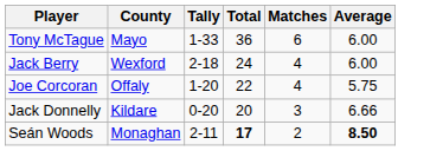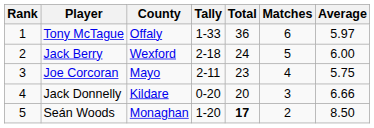 <table class="wikitable">
 <tr>
+<th>Rank</th>
 <th>Player</th>
 <th>County</th>
 <th>Tally</th>
 <th>Total</th>
 <th>Matches</th>
 <th>Average</th>
 </tr>
 <tr>
+<td rowspan=1 align=center>1</td>
 <td><a href='#'>Tony McTague</a></td>
-<td><a href='#'>Mayo</a></td>
+<td><a href='#'>Offaly</a></td>
 <td align=center>1-33</td>
 <td align=center>36</td>
 <td align=center>6</td>
-<td align=center>6.00</td>
+<td align=center>5.97</td>
 </tr>
 <tr>
+<td rowspan=1 align=center>2</td>
 <td><a href='#'>Jack Berry</a></td>
 <td><a href='#'>Wexford</a></td>
 <td align=center>2-18</td>
 <td align=center>24</td>
-<td align=center>4</td>
+<td align=center>5</td>
 <td align=center>6.00</td>
 </tr>
 <tr>
+<td rowspan=1 align=center>3</td>
 <td><a href='#'>Joe Corcoran</a></td>
-<td><a href='#'>Offaly</a></td>
-<td align=center>1-20</td>
-<td align=center>22</td>
+<td><a href='#'>Mayo</a></td>
+<td align=center>2-11</td>
+<td align=center>23</td>
 <td align=center>4</td>
 <td align=center>5.75</td>
 </tr>
 <tr>
+<td rowspan=1 align=center>4</td>
 <td>Jack Donnelly</td>
 <td><a href='#'>Kildare</a></td>
 <td align=center>0-20</td>
 <td align=center>20</td>
 <td align=center>3</td>
 <td align=center>6.66</td>
 </tr>
 <tr>
+<td rowspan=1 align=center>5</td>
 <td>Seán Woods</td>
 <td><a href='#'>Monaghan</a></td>
-<td align=center>2-11</td>
+<td align=center>1-20</td>
 <td align=center><strong>17</strong></td>
 <td align=center>2</td>
-<td align=center><strong>8.50</strong></td>
+<td align=center>8.50</td>
 </tr>
 </table>
